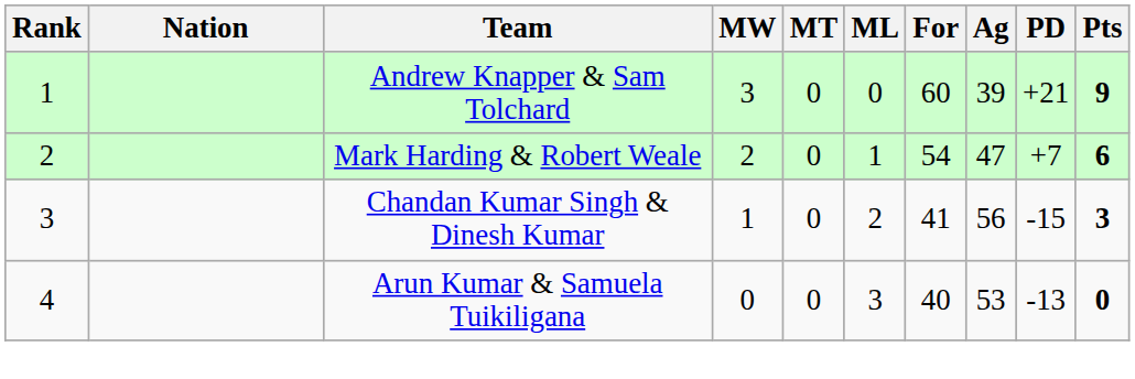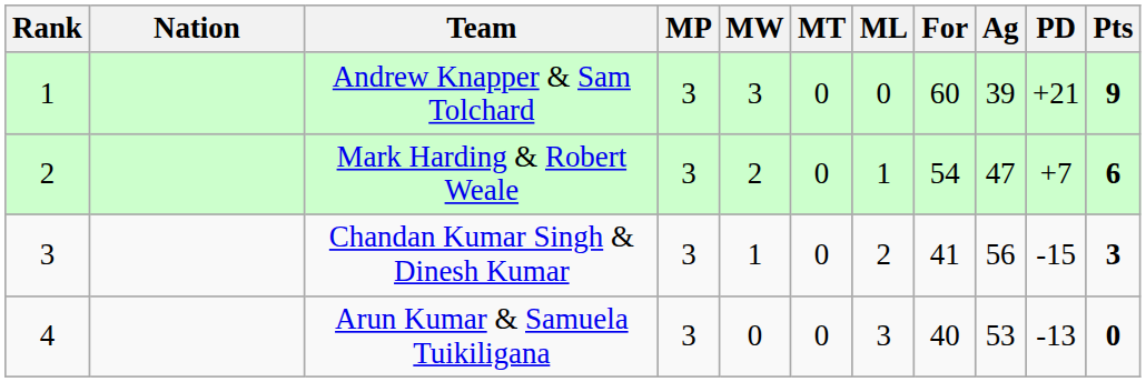 <table class=wikitable style="text-align:center">
 <tr>
 <th width=20>Rank</th>
 <th width=175>Nation</th>
 <th width=300>Team</th>
+<th width=20>MP</th>
 <th width=20>MW</th>
 <th width=20>MT</th>
 <th width=20>ML</th>
 <th width=20>For</th>
 <th width=20>Ag</th>
 <th width=20>PD</th>
 <th width=20>Pts</th>
 </tr>
 <tr bgcolor="#ccffcc">
 <td>1</td>
 <td align=left><strong></strong></td>
 <td><a href='#'>Andrew Knapper</a> & <a href='#'>Sam Tolchard</a></td>
 <td>3</td>
+<td>3</td>
 <td>0</td>
 <td>0</td>
 <td>60</td>
 <td>39</td>
 <td>+21</td>
 <td><strong>9</strong></td>
 </tr>
 <tr bgcolor="#ccffcc">
 <td>2</td>
 <td align=left><strong></strong></td>
 <td><a href='#'>Mark Harding</a> & <a href='#'>Robert Weale</a></td>
+<td>3</td>
 <td>2</td>
 <td>0</td>
 <td>1</td>
 <td>54</td>
 <td>47</td>
 <td>+7</td>
 <td><strong>6</strong></td>
 </tr>
 <tr>
 <td>3</td>
 <td align=left></td>
 <td><a href='#'>Chandan Kumar Singh</a> & <a href='#'>Dinesh Kumar</a></td>
+<td>3</td>
 <td>1</td>
 <td>0</td>
 <td>2</td>
 <td>41</td>
 <td>56</td>
 <td>-15</td>
 <td><strong>3</strong></td>
 </tr>
 <tr>
 <td>4</td>
 <td align=left></td>
 <td><a href='#'>Arun Kumar</a> & <a href='#'>Samuela Tuikiligana</a></td>
+<td>3</td>
 <td>0</td>
 <td>0</td>
 <td>3</td>
 <td>40</td>
 <td>53</td>
 <td>-13</td>
 <td><strong>0</strong></td>
 </tr>
 </table>
